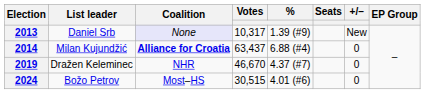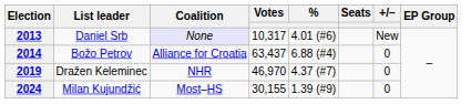 <table class="wikitable" style="text-align:center;">
 <tr>
 <th rowspan=2>Election</th>
 <th rowspan=2>List leader</th>
 <th rowspan=2>Coalition</th>
 <th>Votes</th>
 <th>%</th>
 <th>Seats</th>
 <th>+/–</th>
 <th rowspan=2>EP Group</th>
 </tr>
 <tr>
 <th colspan=2></th>
 <th colspan=2></th>
 </tr>
 <tr>
 <th><a href='#'>2013</a></th>
 <td><a href='#'>Daniel Srb</a></td>
 <td style="background: lavender;"><em>None</em></td>
 <td>10,317</td>
-<td>1.39 (#9)</td>
+<td>4.01 (#6)</td>
 <td></td>
 <td>New</td>
 <td rowspan=4>–</td>
 </tr>
 <tr>
 <th><a href='#'>2014</a></th>
-<td><a href='#'>Milan Kujundžić</a></td>
-<td><strong><a href='#'>Alliance for Croatia</a></strong></td>
+<td><a href='#'>Božo Petrov</a></td>
+<td><a href='#'>Alliance for Croatia</a></td>
 <td>63,437</td>
 <td>6.88 (#4)</td>
 <td></td>
 <td> 0</td>
 </tr>
 <tr>
 <th><a href='#'>2019</a></th>
 <td>Dražen Keleminec</td>
 <td><a href='#'>NHR</a></td>
-<td>46,670</td>
+<td>46,970</td>
 <td>4.37 (#7)</td>
 <td></td>
 <td> 0</td>
 </tr>
 <tr>
 <th><a href='#'>2024</a></th>
-<td><a href='#'>Božo Petrov</a></td>
+<td><a href='#'>Milan Kujundžić</a></td>
 <td><a href='#'>Most</a>–<a href='#'>HS</a></td>
-<td>30,515</td>
-<td>4.01 (#6)</td>
+<td>30,155</td>
+<td>1.39 (#9)</td>
 <td></td>
 <td> 0</td>
 </tr>
 </table>
